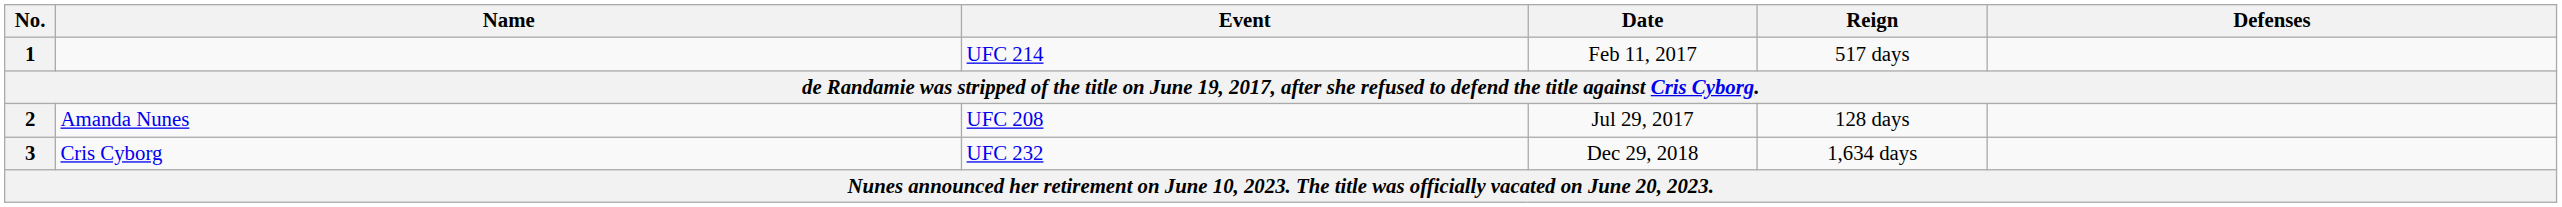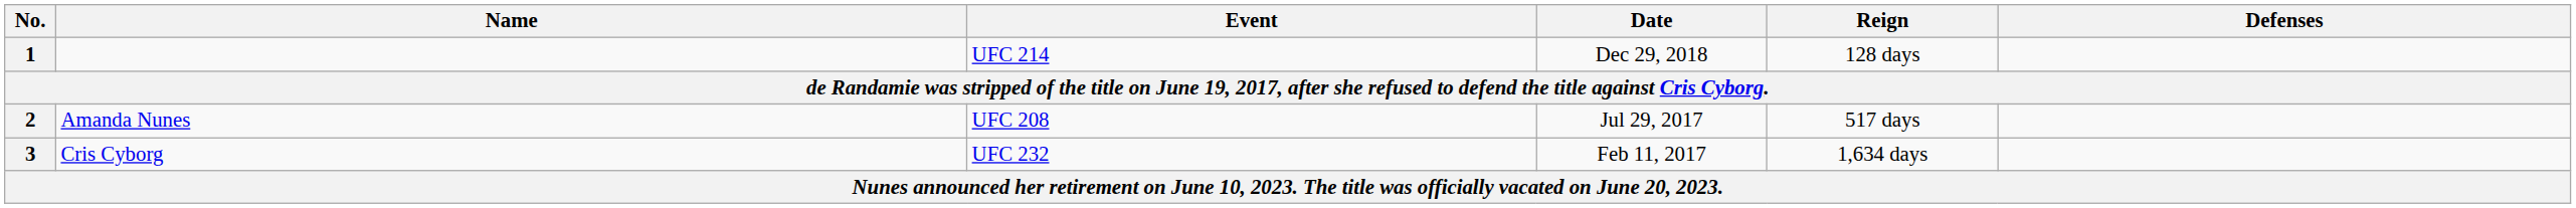 <table class="wikitable" style="width:99%;">
 <tr>
 <th style="width:2%;">No.</th>
 <th>Name</th>
 <th>Event</th>
 <th style="width:9%;">Date</th>
 <th style="width:9%;">Reign</th>
 <th>Defenses</th>
 </tr>
 <tr>
 <th>1</th>
 <td></td>
 <td><a href='#'>UFC 214</a><br></td>
-<td align=center>Feb 11, 2017</td>
-<td align=center>517 days</td>
+<td align=center>Dec 29, 2018</td>
+<td align=center>128 days</td>
 <td></td>
 </tr>
 <tr>
 <th colspan=6 align=center><em>de Randamie was stripped of the title on June 19, 2017, after she refused to defend the title against <a href='#'>Cris Cyborg</a>.</em></th>
 </tr>
 <tr>
 <th>2</th>
 <td> <a href='#'>Amanda Nunes</a></td>
 <td><a href='#'>UFC 208</a><br></td>
 <td align=center>Jul 29, 2017</td>
-<td align=center>128 days</td>
+<td align=center>517 days</td>
 <td><br></td>
 </tr>
 <tr>
 <th>3</th>
 <td> <a href='#'>Cris Cyborg</a><br></td>
 <td><a href='#'>UFC 232</a><br></td>
-<td align=center>Dec 29, 2018</td>
+<td align=center>Feb 11, 2017</td>
 <td align=center>1,634 days</td>
 <td><br></td>
 </tr>
 <tr>
 <th colspan=6 align=center><em>Nunes announced her retirement on June 10, 2023. The title was officially vacated on June 20, 2023.</em></th>
 </tr>
 </table>
